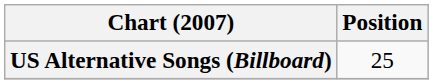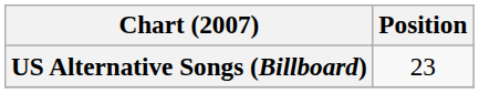 <table class="wikitable plainrowheaders" style="text-align:center;">
 <tr>
 <th>Chart (2007)</th>
 <th>Position</th>
 </tr>
 <tr>
 <th scope="row">US Alternative Songs (<em>Billboard</em>)</th>
-<td>25</td>
+<td>23</td>
 </tr>
 <tr>
 </tr>
 </table>
